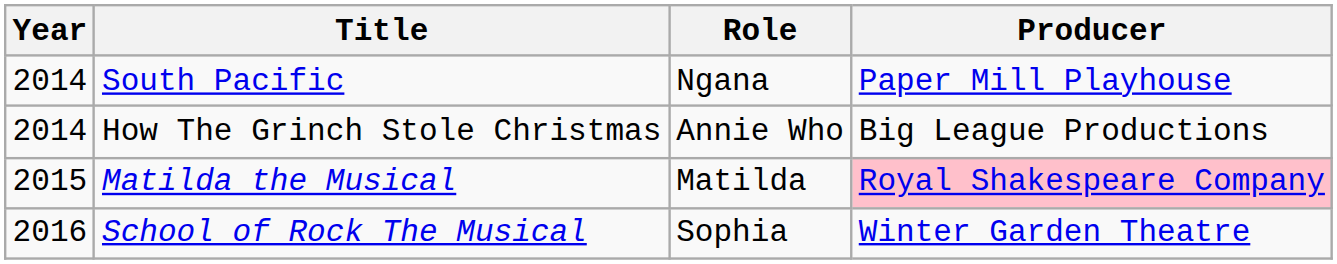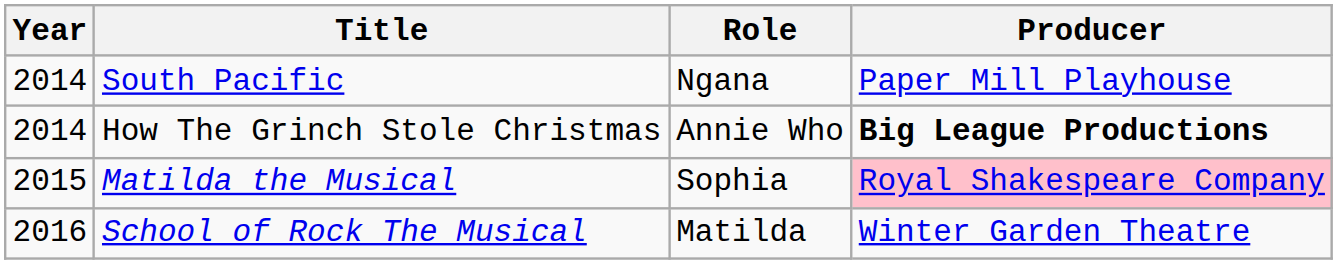 <table class="wikitable">
 <tr>
 <th>Year</th>
 <th>Title</th>
 <th>Role</th>
 <th>Producer</th>
 </tr>
 <tr>
 <td>2014</td>
 <td><a href='#'>South Pacific</a></td>
 <td>Ngana</td>
 <td><a href='#'>Paper Mill Playhouse</a></td>
 </tr>
 <tr>
 <td>2014</td>
 <td>How The Grinch Stole Christmas</td>
 <td>Annie Who</td>
-<td>Big League Productions</td>
+<td><strong>Big League Productions</strong></td>
 </tr>
 <tr>
 <td>2015</td>
 <td><em><a href='#'>Matilda the Musical</a></em></td>
-<td>Matilda</td>
+<td>Sophia</td>
 <td style="background: pink;"><a href='#'>Royal Shakespeare Company</a></td>
 </tr>
 <tr>
 <td>2016</td>
 <td><em><a href='#'>School of Rock The Musical</a></em></td>
-<td>Sophia</td>
+<td>Matilda</td>
 <td><a href='#'>Winter Garden Theatre</a></td>
 </tr>
 </table>
